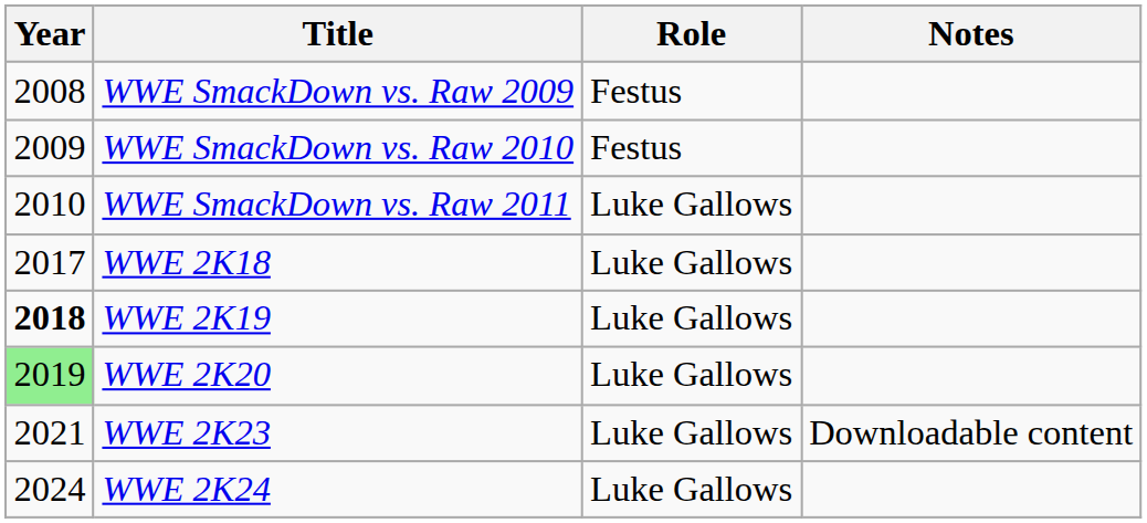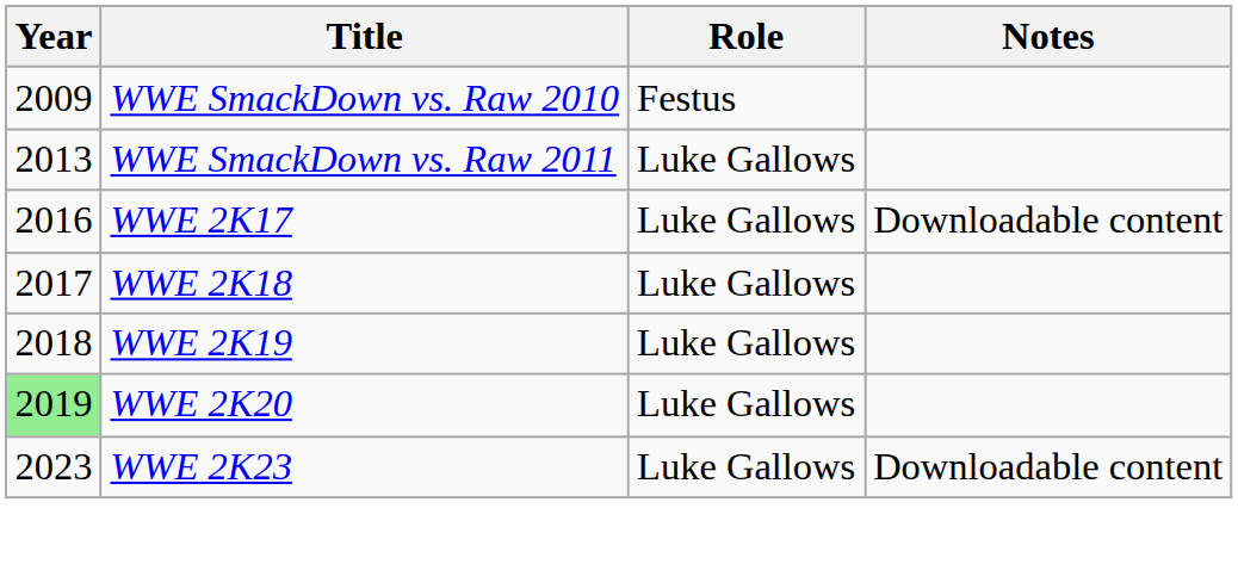 <table class="wikitable sortable">
 <tr>
 <th>Year</th>
 <th>Title</th>
 <th>Role</th>
 <th>Notes</th>
 </tr>
 <tr>
-<td>2008</td>
-<td><em><a href='#'>WWE SmackDown vs. Raw 2009</a></em></td>
-<td>Festus</td>
-<td></td>
-</tr>
-<tr>
 <td>2009</td>
 <td><em><a href='#'>WWE SmackDown vs. Raw 2010</a></em></td>
 <td>Festus</td>
 <td></td>
 </tr>
 <tr>
-<td>2010</td>
+<td>2013</td>
 <td><em><a href='#'>WWE SmackDown vs. Raw 2011</a></em></td>
 <td>Luke Gallows</td>
 <td></td>
+</tr>
+<tr>
+<td>2016</td>
+<td><em><a href='#'>WWE 2K17</a></em></td>
+<td>Luke Gallows</td>
+<td>Downloadable content</td>
 </tr>
 <tr>
 <td>2017</td>
 <td><em><a href='#'>WWE 2K18</a></em></td>
 <td>Luke Gallows</td>
 <td></td>
 </tr>
 <tr>
-<td><strong>2018</strong></td>
+<td>2018</td>
 <td><em><a href='#'>WWE 2K19</a></em></td>
 <td>Luke Gallows</td>
 <td></td>
 </tr>
 <tr>
 <td style="background: lightgreen;">2019</td>
 <td><em><a href='#'>WWE 2K20</a></em></td>
 <td>Luke Gallows</td>
 <td></td>
 </tr>
 <tr>
-<td>2021</td>
+<td>2023</td>
 <td><em><a href='#'>WWE 2K23</a></em></td>
 <td>Luke Gallows</td>
 <td>Downloadable content</td>
 </tr>
-<tr>
-<td>2024</td>
-<td><em><a href='#'>WWE 2K24</a></em></td>
-<td>Luke Gallows</td>
-<td></td>
-</tr>
 </table>
